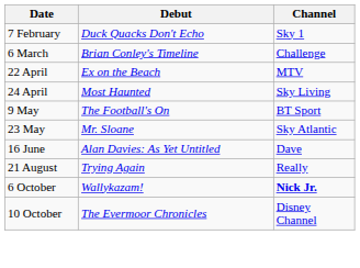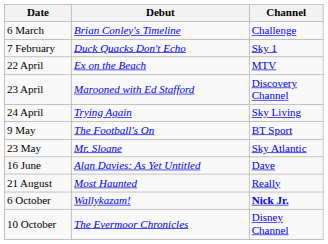 <table class="wikitable">
 <tr>
 <th width=90>Date</th>
 <th width=250>Debut</th>
 <th width=100>Channel</th>
 </tr>
 <tr>
+<td>6 March</td>
+<td><em><a href='#'>Brian Conley's Timeline</a></em></td>
+<td><a href='#'>Challenge</a></td>
+</tr>
+<tr>
 <td>7 February</td>
 <td><em><a href='#'>Duck Quacks Don't Echo</a></em></td>
 <td><a href='#'>Sky 1</a></td>
-</tr>
-<tr>
-<td>6 March</td>
-<td><em><a href='#'>Brian Conley's Timeline</a></em></td>
-<td><a href='#'>Challenge</a></td>
 </tr>
 <tr>
 <td>22 April</td>
 <td><em><a href='#'>Ex on the Beach</a></em></td>
 <td><a href='#'>MTV</a></td>
 </tr>
 <tr>
+<td>23 April</td>
+<td><em><a href='#'>Marooned with Ed Stafford</a></em></td>
+<td><a href='#'>Discovery Channel</a></td>
+</tr>
+<tr>
 <td>24 April</td>
-<td><em><a href='#'>Most Haunted</a></em></td>
+<td><em><a href='#'>Trying Again</a></em></td>
 <td><a href='#'>Sky Living</a></td>
 </tr>
 <tr>
 <td>9 May</td>
 <td><em><a href='#'>The Football's On</a></em></td>
 <td><a href='#'>BT Sport</a></td>
 </tr>
 <tr>
 <td>23 May</td>
 <td><em><a href='#'>Mr. Sloane</a></em></td>
 <td><a href='#'>Sky Atlantic</a></td>
 </tr>
 <tr>
 <td>16 June</td>
 <td><em><a href='#'>Alan Davies: As Yet Untitled</a></em></td>
 <td><a href='#'>Dave</a></td>
 </tr>
 <tr>
 <td>21 August</td>
-<td><em><a href='#'>Trying Again</a></em></td>
+<td><em><a href='#'>Most Haunted</a></em></td>
 <td><a href='#'>Really</a></td>
 </tr>
 <tr>
 <td>6 October</td>
 <td><em><a href='#'>Wallykazam!</a></em></td>
 <td><strong><a href='#'>Nick Jr.</a></strong></td>
 </tr>
 <tr>
 <td>10 October</td>
 <td><em><a href='#'>The Evermoor Chronicles</a></em></td>
 <td><a href='#'>Disney Channel</a></td>
 </tr>
 </table>
